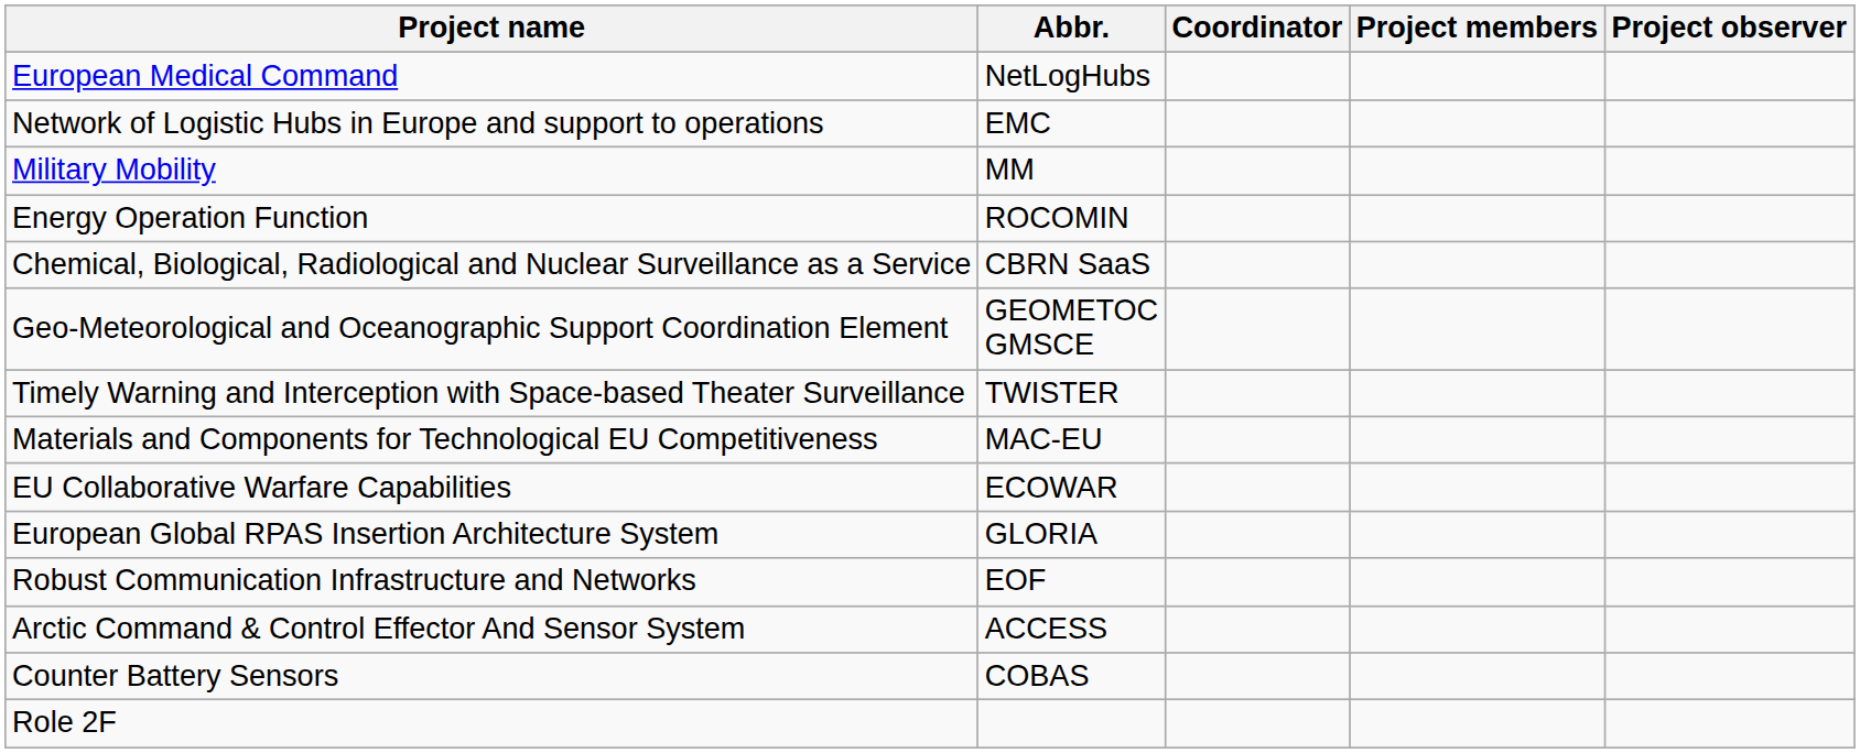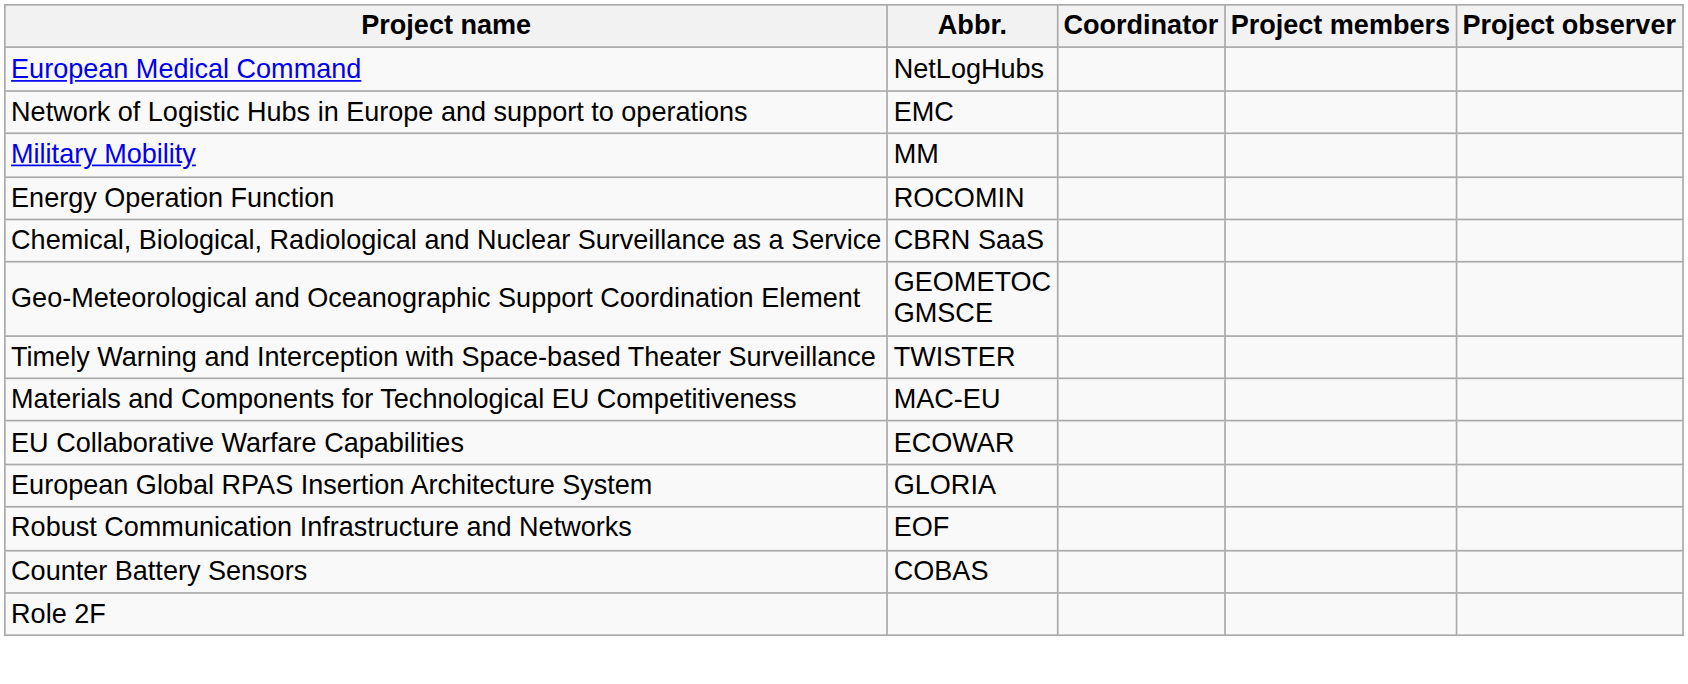 <table class="wikitable">
 <tr>
 <th>Project name</th>
 <th>Abbr.</th>
 <th>Coordinator</th>
 <th>Project members</th>
 <th>Project observer</th>
 </tr>
 <tr>
 <td><a href='#'>European Medical Command</a></td>
 <td>NetLogHubs</td>
 <td></td>
 <td><br></td>
 <td></td>
 </tr>
 <tr>
 <td>Network of Logistic Hubs in Europe and support to operations</td>
 <td>EMC</td>
 <td></td>
 <td><br></td>
 <td></td>
 </tr>
 <tr>
 <td><a href='#'>Military Mobility</a></td>
 <td>MM</td>
 <td></td>
 <td><br></td>
 <td></td>
 </tr>
 <tr>
 <td>Energy Operation Function</td>
 <td>ROCOMIN</td>
 <td></td>
 <td></td>
 <td></td>
 </tr>
 <tr>
 <td>Chemical, Biological, Radiological and Nuclear Surveillance as a Service</td>
 <td>CBRN SaaS</td>
 <td></td>
 <td></td>
 <td></td>
 </tr>
 <tr>
 <td>Geo-Meteorological and Oceanographic Support Coordination Element</td>
 <td>GEOMETOC<br>GMSCE</td>
 <td></td>
 <td></td>
 <td></td>
 </tr>
 <tr>
 <td>Timely Warning and Interception with Space-based Theater Surveillance</td>
 <td>TWISTER</td>
 <td></td>
 <td></td>
 <td></td>
 </tr>
 <tr>
 <td>Materials and Components for Technological EU Competitiveness</td>
 <td>MAC-EU</td>
 <td></td>
 <td></td>
 <td></td>
 </tr>
 <tr>
 <td>EU Collaborative Warfare Capabilities</td>
 <td>ECOWAR</td>
 <td></td>
 <td></td>
 <td></td>
 </tr>
 <tr>
 <td>European Global RPAS Insertion Architecture System</td>
 <td>GLORIA</td>
 <td></td>
 <td></td>
 <td></td>
 </tr>
 <tr>
 <td>Robust Communication Infrastructure and Networks</td>
 <td>EOF</td>
 <td></td>
 <td></td>
 <td></td>
 </tr>
 <tr>
-<td>Arctic Command & Control Effector And Sensor System</td>
-<td>ACCESS</td>
-<td></td>
-<td></td>
-<td></td>
-</tr>
-<tr>
 <td>Counter Battery Sensors</td>
 <td>COBAS</td>
 <td></td>
 <td></td>
 <td></td>
 </tr>
 <tr>
 <td>Role 2F</td>
 <td></td>
 <td></td>
 <td></td>
 <td></td>
 </tr>
 </table>
